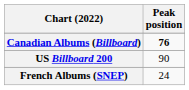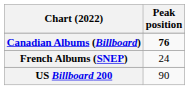 <table class="wikitable sortable plainrowheaders" style="text-align:center">
 <tr>
 <th scope="col">Chart (2022)</th>
 <th scope="col">Peak<br>position</th>
 </tr>
 <tr>
 </tr>
 <tr>
 </tr>
 <tr>
 </tr>
 <tr>
 </tr>
 <tr>
 <th scope="row"><a href='#'>Canadian Albums</a> (<em><a href='#'>Billboard</a></em>)</th>
 <td><strong>76</strong></td>
 </tr>
 <tr>
 </tr>
 <tr>
 </tr>
 <tr>
 </tr>
 <tr>
-<th scope="row">US <a href='#'><em>Billboard</em> 200</a></th>
-<td>90</td>
+<th scope="row">French Albums (<a href='#'>SNEP</a>)</th>
+<td>24</td>
 </tr>
 <tr>
 </tr>
 <tr>
 </tr>
 <tr>
 </tr>
 <tr>
 </tr>
 <tr>
 </tr>
 <tr>
 </tr>
 <tr>
 </tr>
 <tr>
 </tr>
 <tr>
 </tr>
 <tr>
 </tr>
 <tr>
 </tr>
 <tr>
 </tr>
 <tr>
 </tr>
 <tr>
-<th scope="row">French Albums (<a href='#'>SNEP</a>)</th>
-<td>24</td>
+<th scope="row">US <a href='#'><em>Billboard</em> 200</a></th>
+<td>90</td>
 </tr>
 </table>
